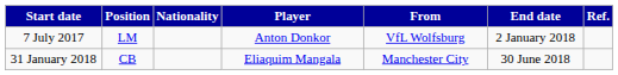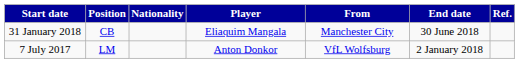 <table class="wikitable" style="text-align:center; font-size:90%; ">
 <tr>
 <th style="background:#009; color:white; width:100px;">Start date</th>
 <th style="background:#009; color:white; width:50px;">Position</th>
 <th style="background:#009; color:white; width:50px;">Nationality</th>
 <th style="background:#009; color:white; width:150px;">Player</th>
 <th style="background:#009; color:white; width:130px;">From</th>
 <th style="background:#009; color:white; width:100px;">End date</th>
 <th style="background:#009; color:white; width:25px;">Ref.</th>
 </tr>
 <tr>
+<td>31 January 2018</td>
+<td><a href='#'>CB</a></td>
+<td></td>
+<td><a href='#'>Eliaquim Mangala</a></td>
+<td><a href='#'>Manchester City</a></td>
+<td>30 June 2018</td>
+<td></td>
+</tr>
+<tr>
 <td>7 July 2017</td>
 <td><a href='#'>LM</a></td>
 <td></td>
 <td><a href='#'>Anton Donkor</a></td>
 <td> <a href='#'>VfL Wolfsburg</a></td>
 <td>2 January 2018</td>
 <td></td>
 </tr>
-<tr>
-<td>31 January 2018</td>
-<td><a href='#'>CB</a></td>
-<td></td>
-<td><a href='#'>Eliaquim Mangala</a></td>
-<td><a href='#'>Manchester City</a></td>
-<td>30 June 2018</td>
-<td></td>
-</tr>
 </table>
